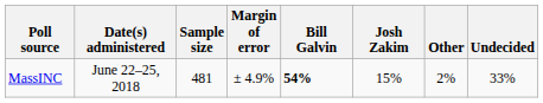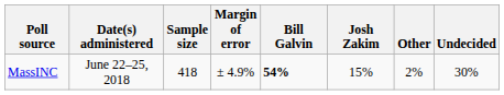 <table class="wikitable">
 <tr valign=bottom>
 <th>Poll source</th>
 <th>Date(s)<br>administered</th>
 <th>Sample<br>size</th>
 <th>Margin<br>of error</th>
 <th style="width:75px;">Bill<br>Galvin</th>
 <th style="width:75px;">Josh<br>Zakim</th>
 <th>Other</th>
 <th>Undecided</th>
 </tr>
 <tr>
 <td><a href='#'>MassINC</a></td>
 <td align=center>June 22–25, 2018</td>
-<td align=center>481</td>
+<td align=center>418</td>
 <td align=center>± 4.9%</td>
 <td><strong>54%</strong></td>
 <td align=center>15%</td>
 <td align=center>2%</td>
-<td align=center>33%</td>
+<td align=center>30%</td>
 </tr>
 </table>
